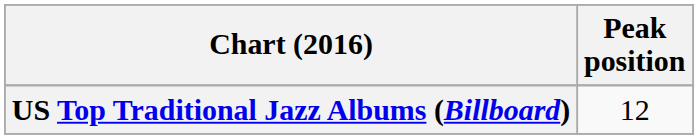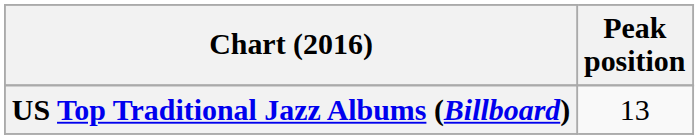 <table class="wikitable sortable plainrowheaders" style="text-align:center;">
 <tr>
 <th scope="col">Chart (2016)</th>
 <th scope="col">Peak<br> position</th>
 </tr>
 <tr>
 </tr>
 <tr>
 <th scope="row">US <a href='#'>Top Traditional Jazz Albums</a> (<em><a href='#'>Billboard</a></em>)</th>
-<td>12</td>
+<td>13</td>
 </tr>
 </table>
